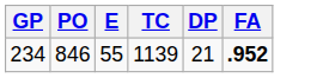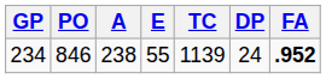 <table class="wikitable">
 <tr>
 <th><a href='#'>GP</a></th>
 <th><a href='#'>PO</a></th>
+<th><a href='#'>A</a></th>
 <th><a href='#'>E</a></th>
 <th><a href='#'>TC</a></th>
 <th><a href='#'>DP</a></th>
 <th><a href='#'>FA</a></th>
 </tr>
 <tr align=center>
 <td>234</td>
 <td>846</td>
+<td>238</td>
 <td>55</td>
 <td>1139</td>
-<td>21</td>
+<td>24</td>
 <td><strong>.952</strong></td>
 </tr>
 </table>
